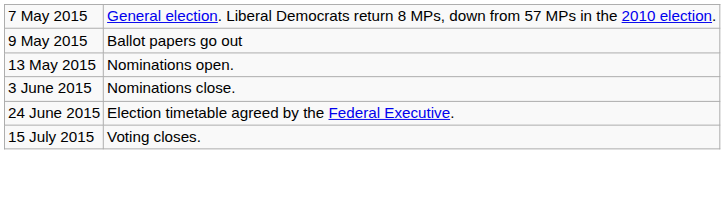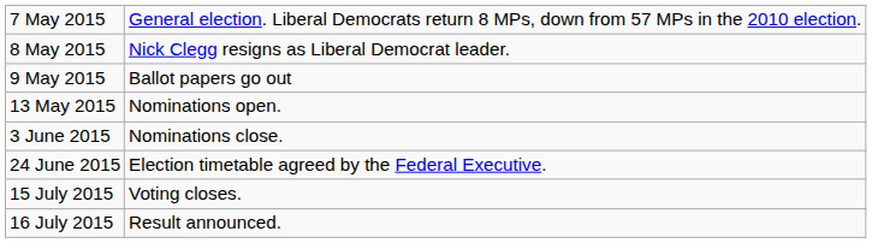 <table class=wikitable>
 <tr>
 <td>7 May 2015</td>
 <td><a href='#'>General election</a>. Liberal Democrats return 8 MPs, down from 57 MPs in the <a href='#'>2010 election</a>.</td>
+</tr>
+<tr>
+<td>8 May 2015</td>
+<td><a href='#'>Nick Clegg</a> resigns as Liberal Democrat leader.</td>
 </tr>
 <tr>
 <td>9 May 2015</td>
 <td>Ballot papers go out</td>
 </tr>
 <tr>
 <td>13 May 2015</td>
 <td>Nominations open.</td>
 </tr>
 <tr>
 <td>3 June 2015</td>
 <td>Nominations close.</td>
 </tr>
 <tr>
 <td>24 June 2015</td>
 <td>Election timetable agreed by the <a href='#'>Federal Executive</a>.</td>
 </tr>
 <tr>
 <td>15 July 2015</td>
 <td>Voting closes.</td>
 </tr>
+<tr>
+<td>16 July 2015</td>
+<td>Result announced.</td>
+</tr>
 </table>
